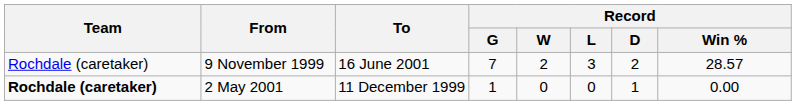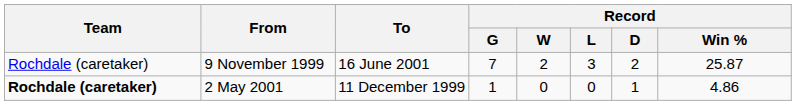 <table class="wikitable" style="text-align: center">
 <tr>
 <th rowspan="2" width="25%">Team</th>
 <th rowspan="2" width="17%">From</th>
 <th rowspan="2" width="17%">To</th>
 <th colspan="5">Record</th>
 </tr>
 <tr>
 <th>G</th>
 <th>W</th>
 <th>L</th>
 <th>D</th>
 <th>Win %</th>
 </tr>
 <tr>
 <td align=left><a href='#'>Rochdale</a> (caretaker)</td>
 <td align=left>9 November 1999</td>
 <td align=left>16 June 2001</td>
 <td>7</td>
 <td>2</td>
 <td>3</td>
 <td>2</td>
-<td>28.57</td>
+<td>25.87</td>
 </tr>
 <tr>
 <td align=left><strong>Rochdale (caretaker)</strong></td>
 <td align=left>2 May 2001</td>
 <td align=left>11 December 1999</td>
 <td>1</td>
 <td>0</td>
 <td>0</td>
 <td>1</td>
-<td>0.00</td>
+<td>4.86</td>
 </tr>
 </table>
